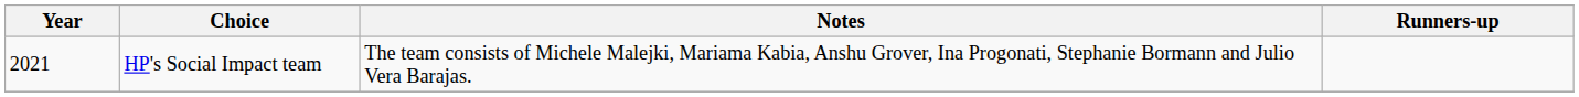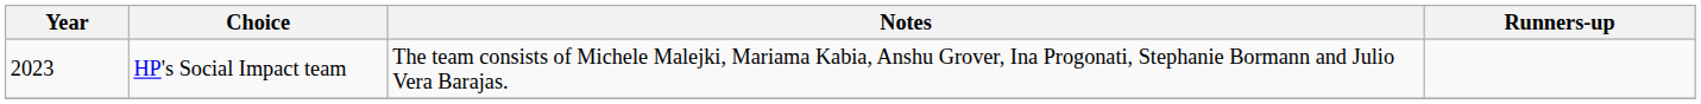 <table class="wikitable unsortable plainrowheaders">
 <tr>
 <th scope="col" width="2%">Year</th>
 <th scope="col" width="5%">Choice</th>
 <th scope="col" width="20%">Notes</th>
 <th scope="col" width="5%">Runners-up</th>
 </tr>
 <tr>
-<td>2021</td>
+<td>2023</td>
 <td><a href='#'>HP</a>'s Social Impact team</td>
 <td>The team consists of Michele Malejki, Mariama Kabia, Anshu Grover, Ina Progonati, Stephanie Bormann and Julio Vera Barajas.</td>
 <td></td>
 </tr>
 <tr>
 </tr>
 </table>
